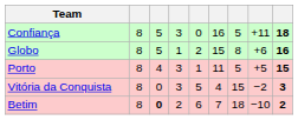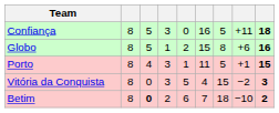 <table class="wikitable" style="text-align: center;">
 <tr>
 <th width=165>Team</th>
 <th width=20></th>
 <th width=20></th>
 <th width=20></th>
 <th width=20></th>
 <th width=20></th>
 <th width=20></th>
 <th width=20></th>
 <th width=20></th>
 </tr>
 <tr bgcolor=#ccffcc>
 <td align=left> <a href='#'>Confiança</a></td>
 <td>8</td>
 <td>5</td>
 <td>3</td>
 <td>0</td>
 <td>16</td>
 <td>5</td>
 <td>+11</td>
 <td><strong>18</strong></td>
 </tr>
 <tr bgcolor=#ccffcc>
 <td align=left> <a href='#'>Globo</a></td>
 <td>8</td>
 <td>5</td>
 <td>1</td>
 <td>2</td>
 <td>15</td>
 <td>8</td>
 <td>+6</td>
 <td><strong>16</strong></td>
 </tr>
 <tr bgcolor=#FDCBCC>
 <td align=left> <a href='#'>Porto</a></td>
 <td>8</td>
 <td>4</td>
 <td>3</td>
 <td>1</td>
 <td>11</td>
 <td>5</td>
-<td>+5</td>
+<td>+1</td>
 <td><strong>15</strong></td>
 </tr>
 <tr bgcolor=#FDCBCC>
 <td align=left> <a href='#'>Vitória da Conquista</a></td>
 <td>8</td>
 <td>0</td>
 <td>3</td>
 <td>5</td>
 <td>4</td>
 <td>15</td>
 <td>−2</td>
 <td><strong>3 </strong></td>
 </tr>
 <tr bgcolor=#FDCBCC>
 <td align=left> <a href='#'>Betim</a></td>
 <td>8</td>
 <td><strong>0</strong></td>
 <td>2</td>
 <td>6</td>
 <td>7</td>
 <td>18</td>
 <td>−10</td>
 <td><strong>2 </strong></td>
 </tr>
 </table>
